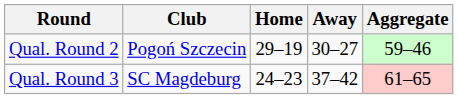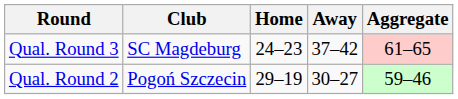 <table class="wikitable">
 <tr>
 <th>Round</th>
 <th>Club</th>
 <th>Home</th>
 <th>Away</th>
 <th>Aggregate</th>
 </tr>
 <tr>
+<td><a href='#'>Qual. Round 3</a></td>
+<td> <a href='#'>SC Magdeburg</a></td>
+<td style="text-align:center;">24–23</td>
+<td style="text-align:center;">37–42</td>
+<td style="text-align:center;" bgcolor="#ffcccc">61–65</td>
+</tr>
+<tr>
 <td><a href='#'>Qual. Round 2</a></td>
 <td> <a href='#'>Pogoń Szczecin</a></td>
 <td style="text-align:center;">29–19</td>
 <td style="text-align:center;">30–27</td>
 <td style="text-align:center;" bgcolor="#ccffcc">59–46</td>
 </tr>
-<tr>
-<td><a href='#'>Qual. Round 3</a></td>
-<td> <a href='#'>SC Magdeburg</a></td>
-<td style="text-align:center;">24–23</td>
-<td style="text-align:center;">37–42</td>
-<td style="text-align:center;" bgcolor="#ffcccc">61–65</td>
-</tr>
 </table>
